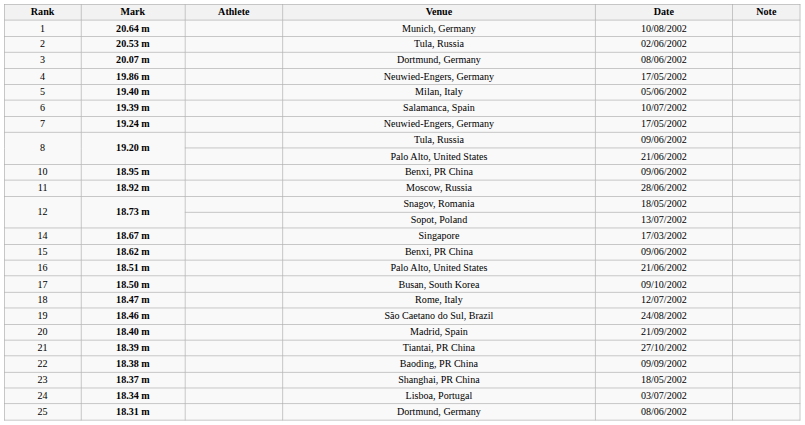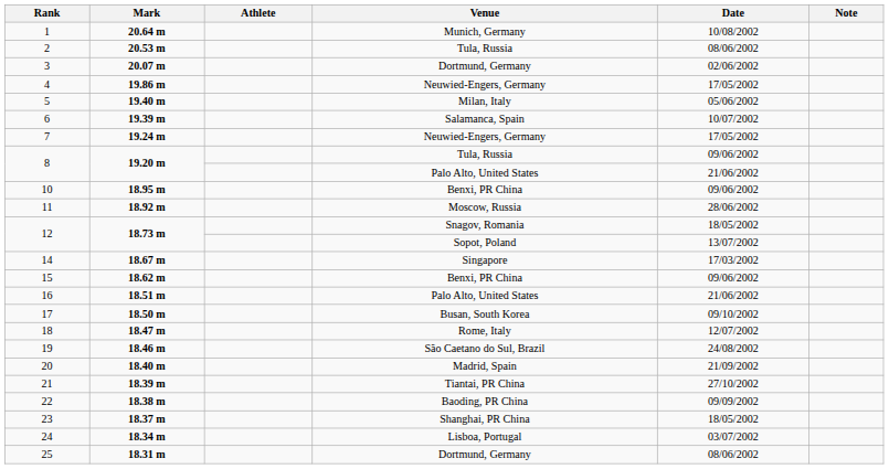 <table class="wikitable" style="text-align:center; width:100%">
 <tr>
 <th>Rank</th>
 <th>Mark</th>
 <th>Athlete</th>
 <th>Venue</th>
 <th>Date</th>
 <th>Note</th>
 </tr>
 <tr>
 <td>1</td>
 <td><strong>20.64 m</strong></td>
 <td align=left></td>
 <td>Munich, Germany</td>
 <td>10/08/2002</td>
 <td></td>
 </tr>
 <tr>
 <td>2</td>
 <td><strong>20.53 m</strong></td>
 <td align=left></td>
 <td>Tula, Russia</td>
-<td>02/06/2002</td>
+<td>08/06/2002</td>
 <td></td>
 </tr>
 <tr>
 <td>3</td>
 <td><strong>20.07 m</strong></td>
 <td align=left></td>
 <td>Dortmund, Germany</td>
-<td>08/06/2002</td>
+<td>02/06/2002</td>
 <td></td>
 </tr>
 <tr>
 <td>4</td>
 <td><strong>19.86 m</strong></td>
 <td align=left></td>
 <td>Neuwied-Engers, Germany</td>
 <td>17/05/2002</td>
 <td></td>
 </tr>
 <tr>
 <td>5</td>
 <td><strong>19.40 m</strong></td>
 <td align=left></td>
 <td>Milan, Italy</td>
 <td>05/06/2002</td>
 <td></td>
 </tr>
 <tr>
 <td>6</td>
 <td><strong>19.39 m</strong></td>
 <td align=left></td>
 <td>Salamanca, Spain</td>
 <td>10/07/2002</td>
 <td></td>
 </tr>
 <tr>
 <td>7</td>
 <td><strong>19.24 m</strong></td>
 <td align=left></td>
 <td>Neuwied-Engers, Germany</td>
 <td>17/05/2002</td>
 <td></td>
 </tr>
 <tr>
 <td rowspan=2>8</td>
 <td rowspan=2><strong>19.20 m</strong></td>
 <td align=left></td>
 <td>Tula, Russia</td>
 <td>09/06/2002</td>
 <td></td>
 </tr>
 <tr>
 <td align=left></td>
 <td>Palo Alto, United States</td>
 <td>21/06/2002</td>
 <td></td>
 </tr>
 <tr>
 <td>10</td>
 <td><strong>18.95 m</strong></td>
 <td align=left></td>
 <td>Benxi, PR China</td>
 <td>09/06/2002</td>
 <td></td>
 </tr>
 <tr>
 <td>11</td>
 <td><strong>18.92 m</strong></td>
 <td align=left></td>
 <td>Moscow, Russia</td>
 <td>28/06/2002</td>
 <td></td>
 </tr>
 <tr>
 <td rowspan=2>12</td>
 <td rowspan=2><strong>18.73 m</strong></td>
 <td align=left></td>
 <td>Snagov, Romania</td>
 <td>18/05/2002</td>
 <td></td>
 </tr>
 <tr>
 <td align=left></td>
 <td>Sopot, Poland</td>
 <td>13/07/2002</td>
 <td></td>
 </tr>
 <tr>
 <td>14</td>
 <td><strong>18.67 m</strong></td>
 <td align=left></td>
 <td>Singapore</td>
 <td>17/03/2002</td>
 <td></td>
 </tr>
 <tr>
 <td>15</td>
 <td><strong>18.62 m</strong></td>
 <td align=left></td>
 <td>Benxi, PR China</td>
 <td>09/06/2002</td>
 <td></td>
 </tr>
 <tr>
 <td>16</td>
 <td><strong>18.51 m</strong></td>
 <td align=left></td>
 <td>Palo Alto, United States</td>
 <td>21/06/2002</td>
 <td></td>
 </tr>
 <tr>
 <td>17</td>
 <td><strong>18.50 m</strong></td>
 <td align=left></td>
 <td>Busan, South Korea</td>
 <td>09/10/2002</td>
 <td></td>
 </tr>
 <tr>
 <td>18</td>
 <td><strong>18.47 m</strong></td>
 <td align=left></td>
 <td>Rome, Italy</td>
 <td>12/07/2002</td>
 <td></td>
 </tr>
 <tr>
 <td>19</td>
 <td><strong>18.46 m</strong></td>
 <td align=left></td>
 <td>São Caetano do Sul, Brazil</td>
 <td>24/08/2002</td>
 <td></td>
 </tr>
 <tr>
 <td>20</td>
 <td><strong>18.40 m</strong></td>
 <td align=left></td>
 <td>Madrid, Spain</td>
 <td>21/09/2002</td>
 <td></td>
 </tr>
 <tr>
 <td>21</td>
 <td><strong>18.39 m</strong></td>
 <td align=left></td>
 <td>Tiantai, PR China</td>
 <td>27/10/2002</td>
 <td></td>
 </tr>
 <tr>
 <td>22</td>
 <td><strong>18.38 m</strong></td>
 <td align=left></td>
 <td>Baoding, PR China</td>
 <td>09/09/2002</td>
 <td></td>
 </tr>
 <tr>
 <td>23</td>
 <td><strong>18.37 m</strong></td>
 <td align=left></td>
 <td>Shanghai, PR China</td>
 <td>18/05/2002</td>
 <td></td>
 </tr>
 <tr>
 <td>24</td>
 <td><strong>18.34 m</strong></td>
 <td align=left></td>
 <td>Lisboa, Portugal</td>
 <td>03/07/2002</td>
 <td></td>
 </tr>
 <tr>
 <td>25</td>
 <td><strong>18.31 m</strong></td>
 <td align=left></td>
 <td>Dortmund, Germany</td>
 <td>08/06/2002</td>
 <td></td>
 </tr>
 </table>
